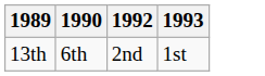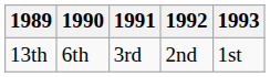 <table class="wikitable">
 <tr>
 <th>1989</th>
 <th>1990</th>
+<th>1991</th>
 <th>1992</th>
 <th>1993</th>
 </tr>
 <tr>
 <td>13th</td>
 <td>6th</td>
+<td>3rd</td>
 <td>2nd</td>
 <td>1st</td>
 </tr>
 </table>
